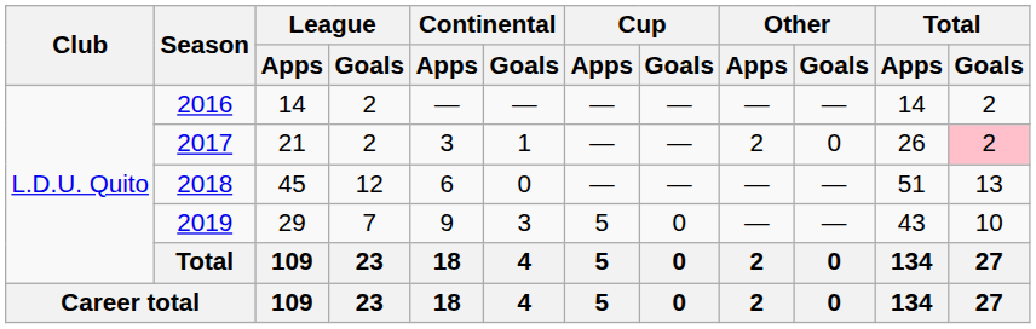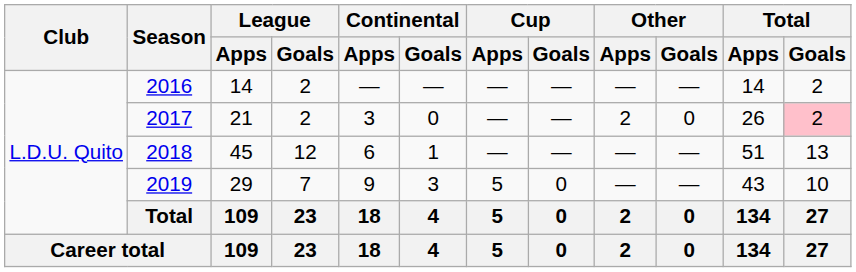 <table class="wikitable" style="text-align: center;">
 <tr>
 <th rowspan="2">Club</th>
 <th rowspan="2">Season</th>
 <th colspan="2">League</th>
 <th colspan="2">Continental</th>
 <th colspan="2">Cup</th>
 <th colspan="2">Other</th>
 <th colspan="2">Total</th>
 </tr>
 <tr>
 <th>Apps</th>
 <th>Goals</th>
 <th>Apps</th>
 <th>Goals</th>
 <th>Apps</th>
 <th>Goals</th>
 <th>Apps</th>
 <th>Goals</th>
 <th>Apps</th>
 <th>Goals</th>
 </tr>
 <tr>
 <td rowspan="5"><a href='#'>L.D.U. Quito</a></td>
 <td><a href='#'>2016</a></td>
 <td>14</td>
 <td>2</td>
 <td>—</td>
 <td>—</td>
 <td>—</td>
 <td>—</td>
 <td>—</td>
 <td>—</td>
 <td>14</td>
 <td>2</td>
 </tr>
 <tr>
 <td><a href='#'>2017</a></td>
 <td>21</td>
 <td>2</td>
 <td>3</td>
-<td>1</td>
+<td>0</td>
 <td>—</td>
 <td>—</td>
 <td>2</td>
 <td>0</td>
 <td>26</td>
 <td style="background: pink;">2</td>
 </tr>
 <tr>
 <td><a href='#'>2018</a></td>
 <td>45</td>
 <td>12</td>
 <td>6</td>
-<td>0</td>
+<td>1</td>
 <td>—</td>
 <td>—</td>
 <td>—</td>
 <td>—</td>
 <td>51</td>
 <td>13</td>
 </tr>
 <tr>
 <td><a href='#'>2019</a></td>
 <td>29</td>
 <td>7</td>
 <td>9</td>
 <td>3</td>
 <td>5</td>
 <td>0</td>
 <td>—</td>
 <td>—</td>
 <td>43</td>
 <td>10</td>
 </tr>
 <tr>
 <th>Total</th>
 <th>109</th>
 <th>23</th>
 <th>18</th>
 <th>4</th>
 <th>5</th>
 <th>0</th>
 <th>2</th>
 <th>0</th>
 <th>134</th>
 <th>27</th>
 </tr>
 <tr>
 <th colspan="2">Career total</th>
 <th>109</th>
 <th>23</th>
 <th>18</th>
 <th>4</th>
 <th>5</th>
 <th>0</th>
 <th>2</th>
 <th>0</th>
 <th>134</th>
 <th>27</th>
 </tr>
 </table>
